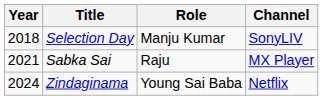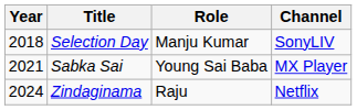 <table class="wikitable sortable">
 <tr>
 <th>Year</th>
 <th>Title</th>
 <th>Role</th>
 <th>Channel</th>
 </tr>
 <tr>
 <td>2018</td>
 <td><em><a href='#'>Selection Day</a></em></td>
 <td>Manju Kumar</td>
 <td><a href='#'>SonyLIV</a></td>
 </tr>
 <tr>
 <td>2021</td>
 <td><em>Sabka Sai</em></td>
-<td>Raju</td>
+<td>Young Sai Baba</td>
 <td><a href='#'>MX Player</a></td>
 </tr>
 <tr>
 <td>2024</td>
 <td><em><a href='#'>Zindaginama</a></em></td>
-<td>Young Sai Baba</td>
+<td>Raju</td>
 <td><a href='#'>Netflix</a></td>
 </tr>
 </table>
